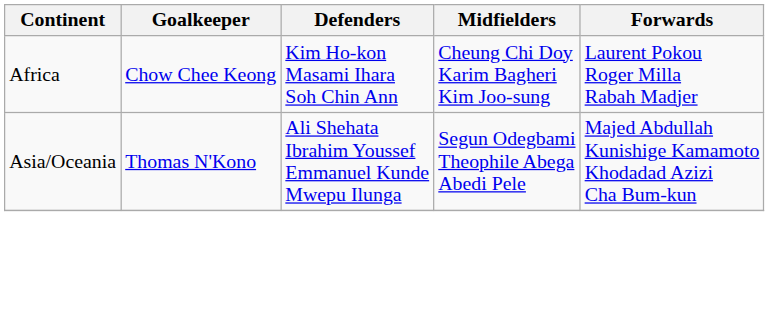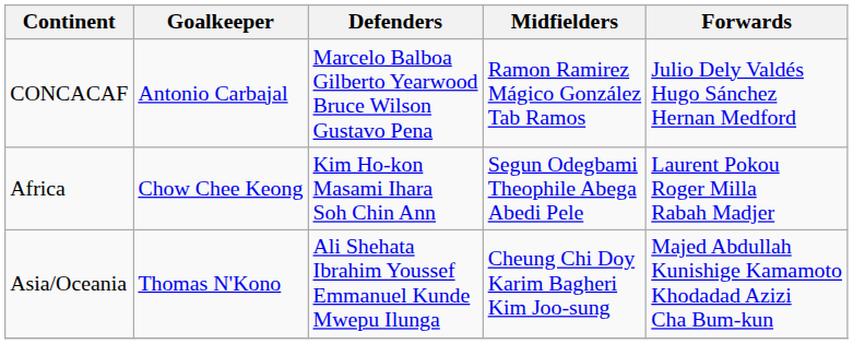 <table class="wikitable">
 <tr>
 <th>Continent</th>
 <th>Goalkeeper</th>
 <th>Defenders</th>
 <th>Midfielders</th>
 <th>Forwards</th>
 </tr>
 <tr>
+<td>CONCACAF</td>
+<td> <a href='#'>Antonio Carbajal</a></td>
+<td> <a href='#'>Marcelo Balboa</a><br>  <a href='#'>Gilberto Yearwood</a> <br> <a href='#'>Bruce Wilson</a><br> <a href='#'>Gustavo Pena</a></td>
+<td> <a href='#'>Ramon Ramirez</a><br> <a href='#'>Mágico González</a><br> <a href='#'>Tab Ramos</a></td>
+<td> <a href='#'>Julio Dely Valdés</a><br> <a href='#'>Hugo Sánchez</a><br> <a href='#'>Hernan Medford</a></td>
+</tr>
+<tr>
 <td>Africa</td>
 <td> <a href='#'>Chow Chee Keong</a></td>
 <td> <a href='#'>Kim Ho-kon</a><br> <a href='#'>Masami Ihara</a><br> <a href='#'>Soh Chin Ann</a></td>
-<td> <a href='#'>Cheung Chi Doy</a><br> <a href='#'>Karim Bagheri</a><br> <a href='#'>Kim Joo-sung</a></td>
+<td> <a href='#'>Segun Odegbami</a><br> <a href='#'>Theophile Abega</a><br> <a href='#'>Abedi Pele</a></td>
 <td> <a href='#'>Laurent Pokou</a><br> <a href='#'>Roger Milla</a><br> <a href='#'>Rabah Madjer</a></td>
 </tr>
 <tr>
 <td>Asia/Oceania</td>
 <td> <a href='#'>Thomas N'Kono</a></td>
 <td> <a href='#'>Ali Shehata</a><br> <a href='#'>Ibrahim Youssef</a><br> <a href='#'>Emmanuel Kunde</a><br> <a href='#'>Mwepu Ilunga</a></td>
-<td> <a href='#'>Segun Odegbami</a><br> <a href='#'>Theophile Abega</a><br> <a href='#'>Abedi Pele</a></td>
+<td> <a href='#'>Cheung Chi Doy</a><br> <a href='#'>Karim Bagheri</a><br> <a href='#'>Kim Joo-sung</a></td>
 <td> <a href='#'>Majed Abdullah</a><br> <a href='#'>Kunishige Kamamoto</a><br>  <a href='#'>Khodadad Azizi</a><br> <a href='#'>Cha Bum-kun</a></td>
 </tr>
 <tr>
 </tr>
 </table>
